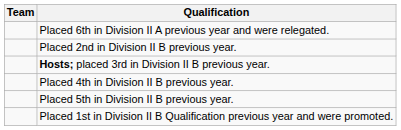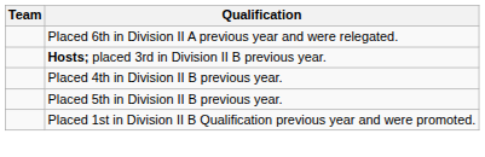 <table class="wikitable">
 <tr>
 <th>Team</th>
 <th>Qualification</th>
 </tr>
 <tr>
 <td></td>
 <td>Placed 6th in Division II A previous year and were relegated.</td>
-</tr>
-<tr>
-<td></td>
-<td>Placed 2nd in Division II B previous year.</td>
 </tr>
 <tr>
 <td></td>
 <td><strong>Hosts;</strong> placed 3rd in Division II B previous year.</td>
 </tr>
 <tr>
 <td></td>
 <td>Placed 4th in Division II B previous year.</td>
 </tr>
 <tr>
 <td></td>
 <td>Placed 5th in Division II B previous year.</td>
 </tr>
 <tr>
 <td></td>
 <td>Placed 1st in Division II B Qualification previous year and were promoted.</td>
 </tr>
 </table>
